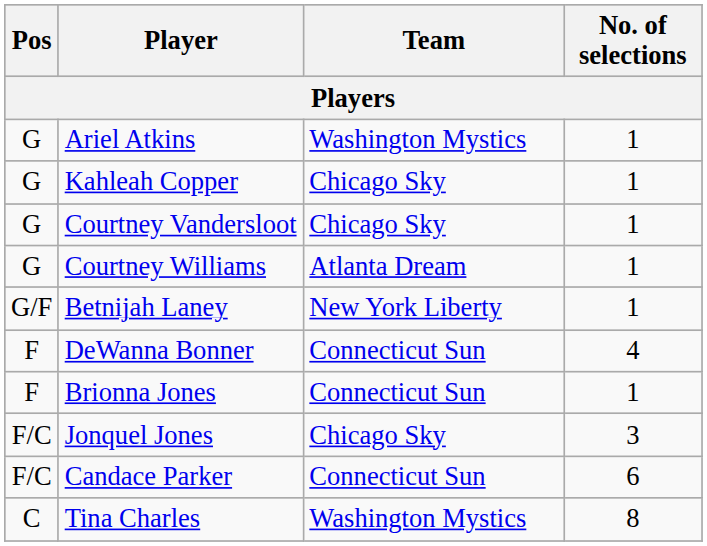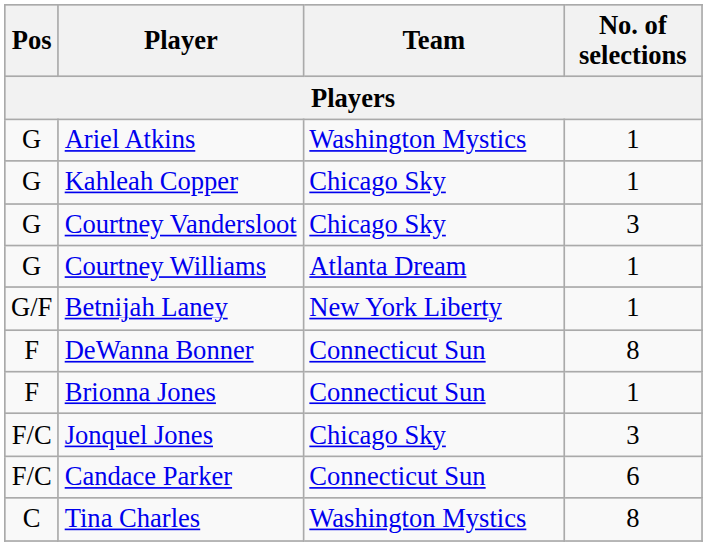 <table class="wikitable" style="text-align:center">
 <tr>
 <th scope="col" width="25px">Pos</th>
 <th scope="col" width="140px">Player</th>
 <th scope="col" width="150px">Team</th>
 <th scope="col" width="75px">No. of selections</th>
 </tr>
 <tr>
 <th scope="col" colspan="4">Players</th>
 </tr>
 <tr>
 <td>G</td>
 <td style="text-align:left"><a href='#'>Ariel Atkins</a></td>
 <td style="text-align:left"><a href='#'>Washington Mystics</a></td>
 <td>1</td>
 </tr>
 <tr>
 <td>G</td>
 <td style="text-align:left"><a href='#'>Kahleah Copper</a></td>
 <td style="text-align:left"><a href='#'>Chicago Sky</a></td>
 <td>1</td>
 </tr>
 <tr>
 <td>G</td>
 <td style="text-align:left"><a href='#'>Courtney Vandersloot</a></td>
 <td style="text-align:left"><a href='#'>Chicago Sky</a></td>
-<td>1</td>
+<td>3</td>
 </tr>
 <tr>
 <td>G</td>
 <td style="text-align:left"><a href='#'>Courtney Williams</a></td>
 <td style="text-align:left"><a href='#'>Atlanta Dream</a></td>
 <td>1</td>
 </tr>
 <tr>
 <td>G/F</td>
 <td style="text-align:left"><a href='#'>Betnijah Laney</a></td>
 <td style="text-align:left"><a href='#'>New York Liberty</a></td>
 <td>1</td>
 </tr>
 <tr>
 <td>F</td>
 <td style="text-align:left"><a href='#'>DeWanna Bonner</a></td>
 <td style="text-align:left"><a href='#'>Connecticut Sun</a></td>
-<td>4</td>
+<td>8</td>
 </tr>
 <tr>
 <td>F</td>
 <td style="text-align:left"><a href='#'>Brionna Jones</a></td>
 <td style="text-align:left"><a href='#'>Connecticut Sun</a></td>
 <td>1</td>
 </tr>
 <tr>
 <td>F/C</td>
 <td style="text-align:left"><a href='#'>Jonquel Jones</a></td>
 <td style="text-align:left"><a href='#'>Chicago Sky</a></td>
 <td>3</td>
 </tr>
 <tr>
 <td>F/C</td>
 <td style="text-align:left"><a href='#'>Candace Parker</a></td>
 <td style="text-align:left"><a href='#'>Connecticut Sun</a></td>
 <td>6</td>
 </tr>
 <tr>
 <td>C</td>
 <td style="text-align:left"><a href='#'>Tina Charles</a></td>
 <td style="text-align:left"><a href='#'>Washington Mystics</a></td>
 <td>8</td>
 </tr>
 </table>
